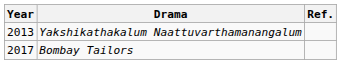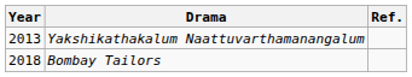 <table class="wikitable">
 <tr>
 <th>Year</th>
 <th>Drama</th>
 <th>Ref.</th>
 </tr>
 <tr>
 <td>2013</td>
 <td><em>Yakshikathakalum Naattuvarthamanangalum</em></td>
 <td></td>
 </tr>
 <tr>
-<td>2017</td>
+<td>2018</td>
 <td><em>Bombay Tailors</em></td>
 <td></td>
 </tr>
 </table>
